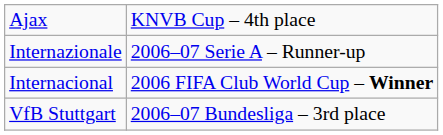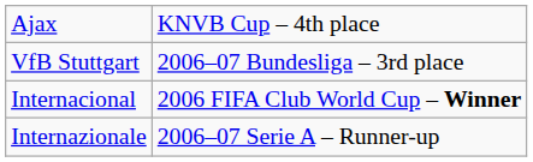 <table class="wikitable">
 <tr>
 <td> <a href='#'>Ajax</a></td>
 <td><a href='#'>KNVB Cup</a> – 4th place</td>
 </tr>
 <tr>
-<td> <a href='#'>Internazionale</a></td>
-<td><a href='#'>2006–07 Serie A</a> – Runner-up</td>
+<td> <a href='#'>VfB Stuttgart</a></td>
+<td><a href='#'>2006–07 Bundesliga</a> – 3rd place</td>
 </tr>
 <tr>
 <td> <a href='#'>Internacional</a></td>
 <td><a href='#'>2006 FIFA Club World Cup</a> – <strong>Winner</strong></td>
 </tr>
 <tr>
-<td> <a href='#'>VfB Stuttgart</a></td>
-<td><a href='#'>2006–07 Bundesliga</a> – 3rd place</td>
+<td> <a href='#'>Internazionale</a></td>
+<td><a href='#'>2006–07 Serie A</a> – Runner-up</td>
 </tr>
 </table>
